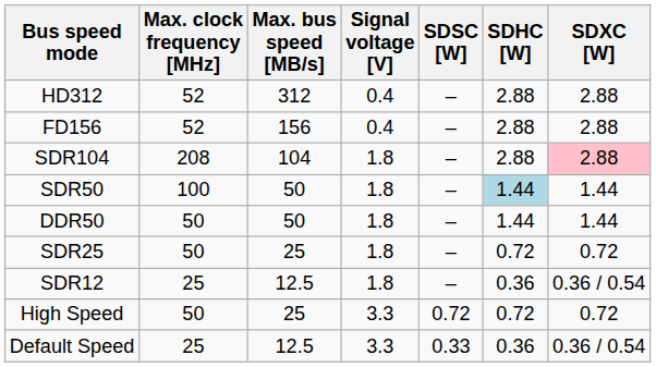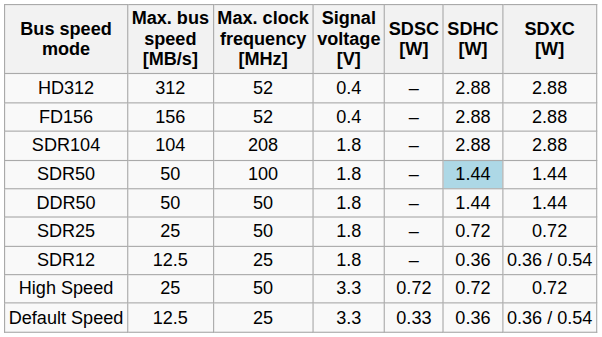 <table class="wikitable" style="text-align:center">
 <tr>
 <th>Bus speed<br>mode</th>
+<th>Max. bus<br>speed<br>[MB/s]</th>
 <th>Max. clock<br>frequency<br>[MHz]</th>
-<th>Max. bus<br>speed<br>[MB/s]</th>
 <th>Signal<br>voltage<br>[V]</th>
 <th>SDSC<br>[W]</th>
 <th>SDHC<br>[W]</th>
 <th>SDXC<br>[W]</th>
 </tr>
 <tr>
 <td>HD312</td>
+<td>312</td>
 <td>52</td>
-<td>312</td>
 <td>0.4</td>
 <td>–</td>
 <td>2.88</td>
 <td>2.88</td>
 </tr>
 <tr>
 <td>FD156</td>
+<td>156</td>
 <td>52</td>
-<td>156</td>
 <td>0.4</td>
 <td>–</td>
 <td>2.88</td>
 <td>2.88</td>
 </tr>
 <tr>
 <td>SDR104</td>
+<td>104</td>
 <td>208</td>
-<td>104</td>
 <td>1.8</td>
 <td>–</td>
 <td>2.88</td>
-<td style="background: pink;">2.88</td>
+<td>2.88</td>
 </tr>
 <tr>
 <td>SDR50</td>
+<td>50</td>
 <td>100</td>
-<td>50</td>
 <td>1.8</td>
 <td>–</td>
 <td style="background: lightblue;">1.44</td>
 <td>1.44</td>
 </tr>
 <tr>
 <td>DDR50</td>
 <td>50</td>
 <td>50</td>
 <td>1.8</td>
 <td>–</td>
 <td>1.44</td>
 <td>1.44</td>
 </tr>
 <tr>
 <td>SDR25</td>
+<td>25</td>
 <td>50</td>
-<td>25</td>
 <td>1.8</td>
 <td>–</td>
 <td>0.72</td>
 <td>0.72</td>
 </tr>
 <tr>
 <td>SDR12</td>
+<td>12.5</td>
 <td>25</td>
-<td>12.5</td>
 <td>1.8</td>
 <td>–</td>
 <td>0.36</td>
 <td>0.36 / 0.54</td>
 </tr>
 <tr>
 <td>High Speed</td>
+<td>25</td>
 <td>50</td>
-<td>25</td>
 <td>3.3</td>
 <td>0.72</td>
 <td>0.72</td>
 <td>0.72</td>
 </tr>
 <tr>
 <td>Default Speed</td>
+<td>12.5</td>
 <td>25</td>
-<td>12.5</td>
 <td>3.3</td>
 <td>0.33</td>
 <td>0.36</td>
 <td>0.36 / 0.54</td>
 </tr>
 </table>
